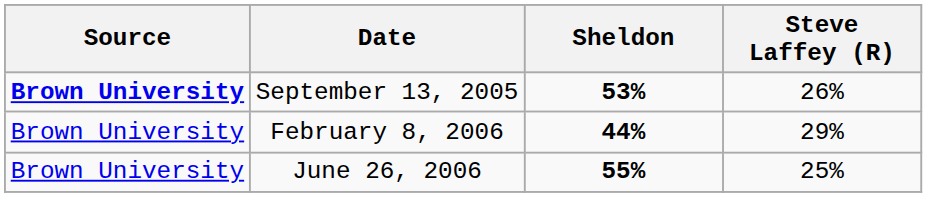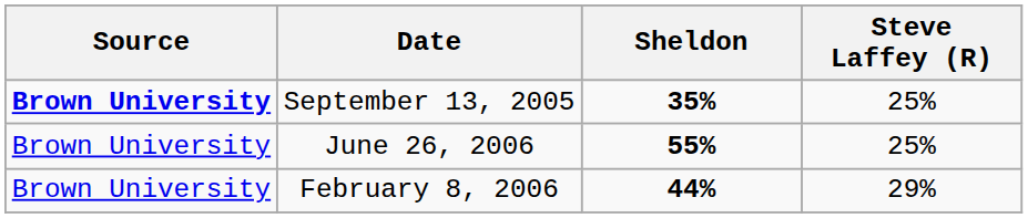 <table class="wikitable" style="text-align:center">
 <tr style="background:lightgrey;">
 <th>Source</th>
 <th>Date</th>
 <th style="width:100px;">Sheldon<br></th>
 <th style="width:100px;">Steve<br>Laffey (R)</th>
 </tr>
 <tr>
 <td align=left><strong><a href='#'>Brown University</a></strong></td>
 <td>September 13, 2005</td>
-<td><strong>53%</strong></td>
-<td>26%</td>
+<td><strong>35%</strong></td>
+<td>25%</td>
+</tr>
+<tr>
+<td align=left><a href='#'>Brown University</a></td>
+<td>June 26, 2006</td>
+<td><strong>55%</strong></td>
+<td>25%</td>
 </tr>
 <tr>
 <td align=left><a href='#'>Brown University</a></td>
 <td>February 8, 2006</td>
 <td><strong>44%</strong></td>
 <td>29%</td>
 </tr>
-<tr>
-<td align=left><a href='#'>Brown University</a></td>
-<td>June 26, 2006</td>
-<td><strong>55%</strong></td>
-<td>25%</td>
-</tr>
 </table>
